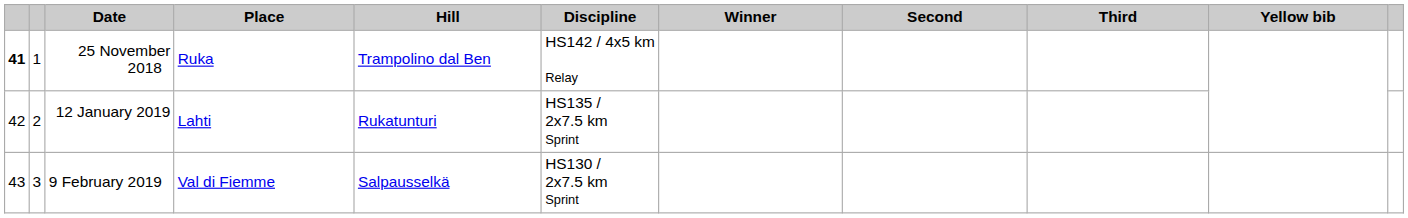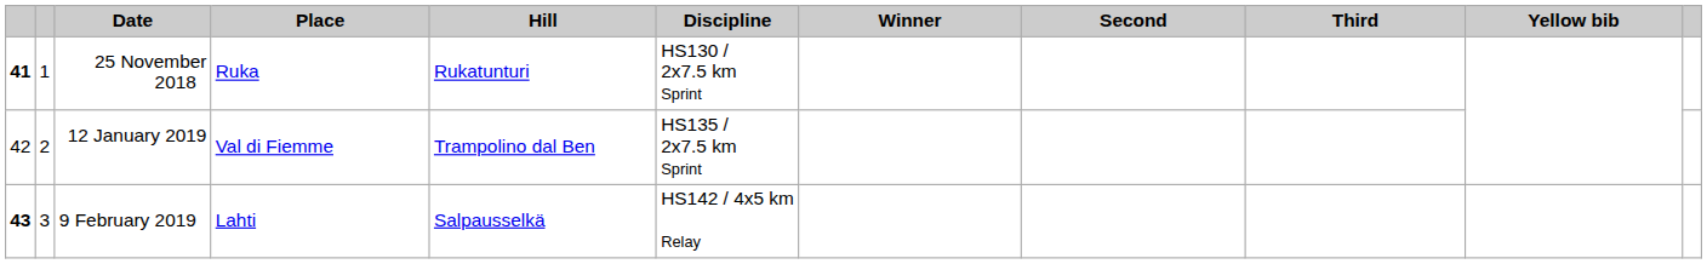 <table class="wikitable plainrowheaders" style="background:#fff; font-size:86%; line-height:16px; border:grey solid 1px; border-collapse:collapse;">
 <tr style="background:#ccc; text-align:center;">
 <th scope="col" style="background:#ccc; width=20 px;"></th>
 <th scope="col" style="background:#ccc; width=30 px;"></th>
 <th scope="col" style="background:#ccc; width:120px;">Date</th>
 <th scope="col" style="background:#ccc; width:180px;">Place</th>
 <th scope="col" style="background:#ccc; width:180px;">Hill</th>
 <th scope="col" style="background:#ccc; width:106px;">Discipline</th>
 <th scope="col" style="background:#ccc; width:185px;">Winner</th>
 <th scope="col" style="background:#ccc; width:185px;">Second</th>
 <th scope="col" style="background:#ccc; width:185px;">Third</th>
 <th scope="col" style="background:#ccc; width:180px;">Yellow bib</th>
 <th scope="col" style="background:#ccc; width:10px;"></th>
 </tr>
 <tr>
 <td align=center><strong>41</strong></td>
 <td align=center>1</td>
 <td align=right>25 November 2018  </td>
 <td> <a href='#'>Ruka</a></td>
-<td><a href='#'>Trampolino dal Ben</a></td>
-<td>HS142 / 4x5 km  <br><small>Relay</small>  </td>
+<td><a href='#'>Rukatunturi</a></td>
+<td>HS130 / 2x7.5 km  <br><small>Sprint</small>  </td>
 <td></td>
 <td></td>
 <td></td>
 <td rowspan=2></td>
 <td></td>
 </tr>
 <tr>
 <td align=center>42</td>
 <td align=center>2</td>
 <td align=right>12 January 2019  </td>
-<td> <a href='#'>Lahti</a></td>
-<td><a href='#'>Rukatunturi</a></td>
+<td> <a href='#'>Val di Fiemme</a></td>
+<td><a href='#'>Trampolino dal Ben</a></td>
 <td>HS135 / 2x7.5 km  <br><small>Sprint</small>  </td>
 <td></td>
 <td></td>
 <td></td>
 <td></td>
 </tr>
 <tr>
-<td align=center>43</td>
+<td align=center><strong>43</strong></td>
 <td align=center>3</td>
 <td align=right>9 February 2019  </td>
-<td> <a href='#'>Val di Fiemme</a></td>
+<td> <a href='#'>Lahti</a></td>
 <td><a href='#'>Salpausselkä</a></td>
-<td>HS130 / 2x7.5 km  <br><small>Sprint</small>  </td>
+<td>HS142 / 4x5 km  <br><small>Relay</small>  </td>
 <td></td>
 <td></td>
 <td></td>
 <td></td>
 <td></td>
 </tr>
 </table>
